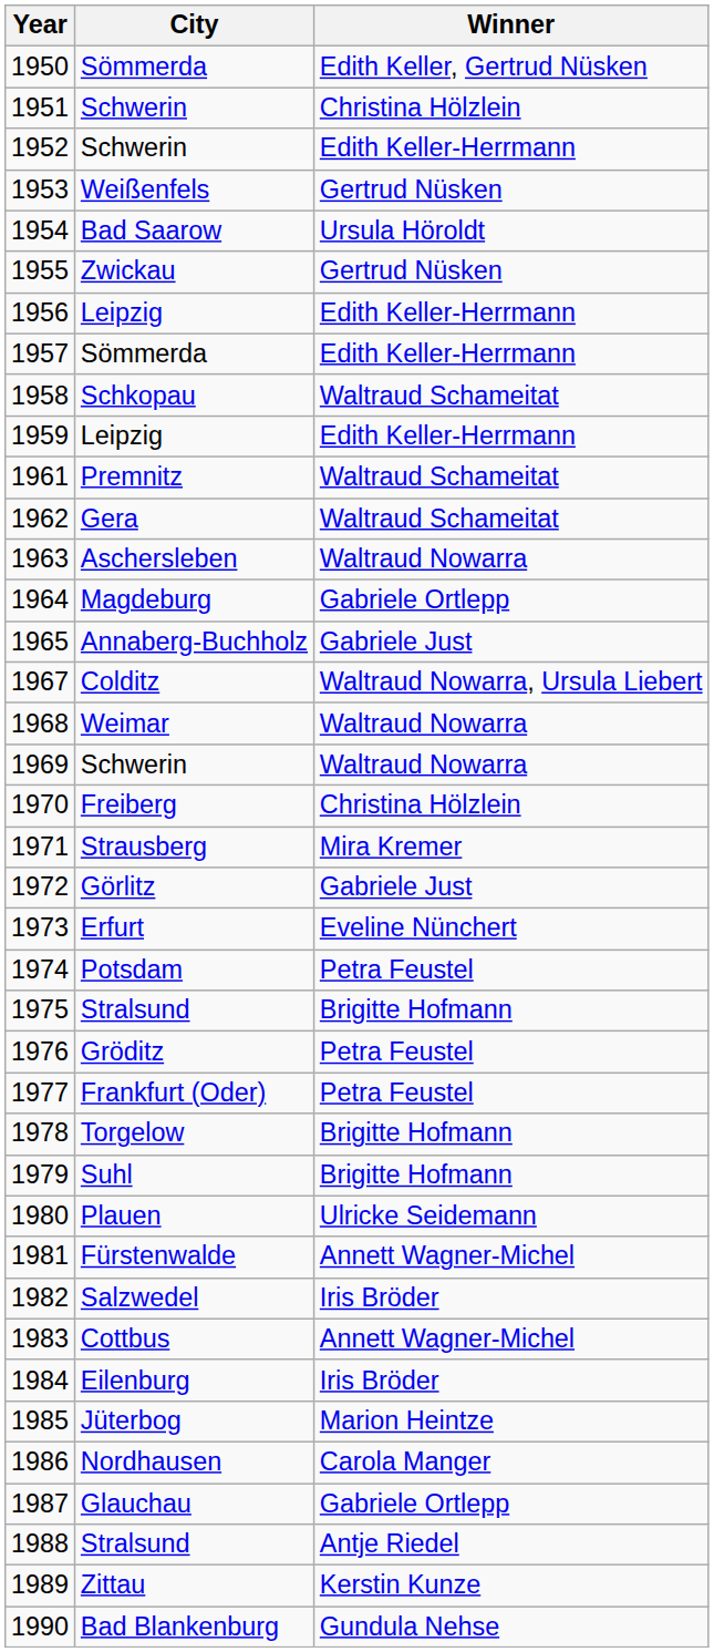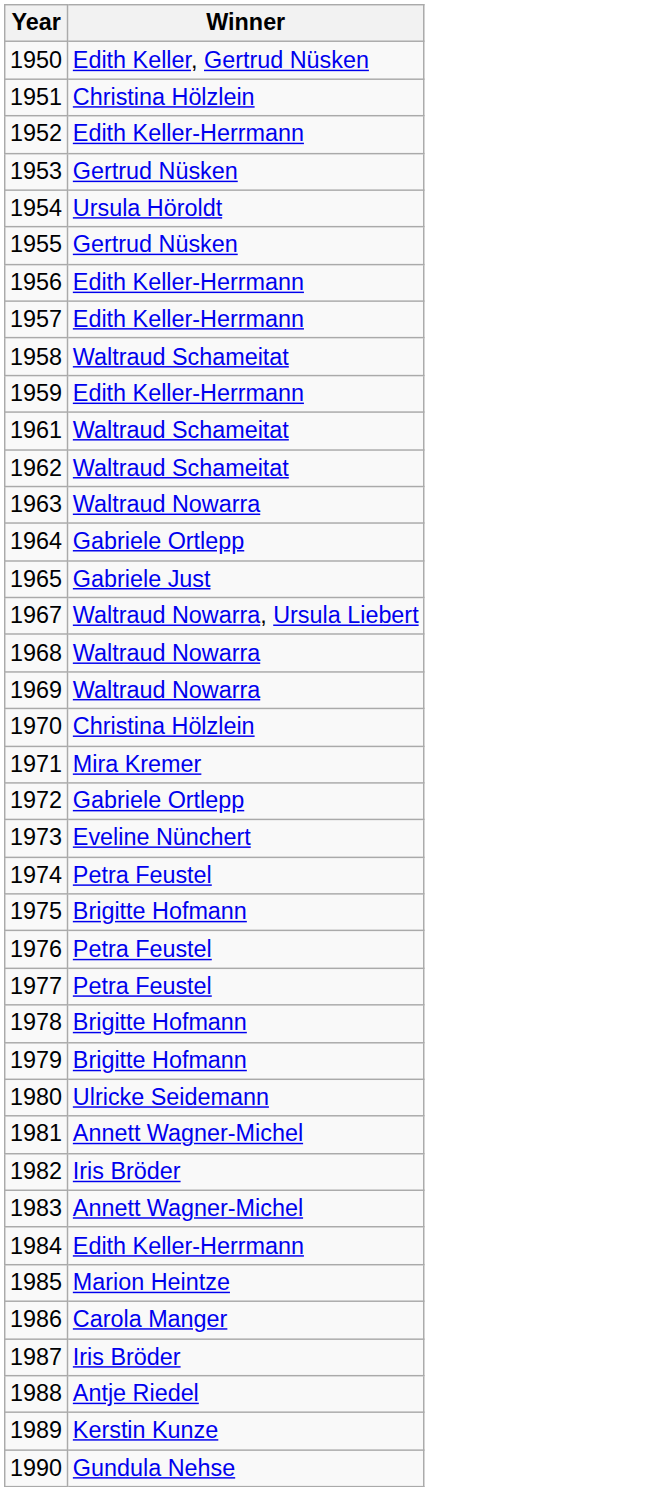 <table class="wikitable">
 <tr>
 <th>Year</th>
-<th>City</th>
 <th>Winner</th>
 </tr>
 <tr>
 <td>1950</td>
-<td><a href='#'>Sömmerda</a></td>
 <td><a href='#'>Edith Keller</a>, <a href='#'>Gertrud Nüsken</a></td>
 </tr>
 <tr>
 <td>1951</td>
-<td><a href='#'>Schwerin</a></td>
 <td><a href='#'>Christina Hölzlein</a></td>
 </tr>
 <tr>
 <td>1952</td>
-<td>Schwerin</td>
 <td><a href='#'>Edith Keller-Herrmann</a></td>
 </tr>
 <tr>
 <td>1953</td>
-<td><a href='#'>Weißenfels</a></td>
 <td><a href='#'>Gertrud Nüsken</a></td>
 </tr>
 <tr>
 <td>1954</td>
-<td><a href='#'>Bad Saarow</a></td>
 <td><a href='#'>Ursula Höroldt</a></td>
 </tr>
 <tr>
 <td>1955</td>
-<td><a href='#'>Zwickau</a></td>
 <td><a href='#'>Gertrud Nüsken</a></td>
 </tr>
 <tr>
 <td>1956</td>
-<td><a href='#'>Leipzig</a></td>
 <td><a href='#'>Edith Keller-Herrmann</a></td>
 </tr>
 <tr>
 <td>1957</td>
-<td>Sömmerda</td>
 <td><a href='#'>Edith Keller-Herrmann</a></td>
 </tr>
 <tr>
 <td>1958</td>
-<td><a href='#'>Schkopau</a></td>
 <td><a href='#'>Waltraud Schameitat</a></td>
 </tr>
 <tr>
 <td>1959</td>
-<td>Leipzig</td>
 <td><a href='#'>Edith Keller-Herrmann</a></td>
 </tr>
 <tr>
 <td>1961</td>
-<td><a href='#'>Premnitz</a></td>
 <td><a href='#'>Waltraud Schameitat</a></td>
 </tr>
 <tr>
 <td>1962</td>
-<td><a href='#'>Gera</a></td>
 <td><a href='#'>Waltraud Schameitat</a></td>
 </tr>
 <tr>
 <td>1963</td>
-<td><a href='#'>Aschersleben</a></td>
 <td><a href='#'>Waltraud Nowarra</a></td>
 </tr>
 <tr>
 <td>1964</td>
-<td><a href='#'>Magdeburg</a></td>
 <td><a href='#'>Gabriele Ortlepp</a></td>
 </tr>
 <tr>
 <td>1965</td>
-<td><a href='#'>Annaberg-Buchholz</a></td>
 <td><a href='#'>Gabriele Just</a></td>
 </tr>
 <tr>
 <td>1967</td>
-<td><a href='#'>Colditz</a></td>
 <td><a href='#'>Waltraud Nowarra</a>, <a href='#'>Ursula Liebert</a></td>
 </tr>
 <tr>
 <td>1968</td>
-<td><a href='#'>Weimar</a></td>
 <td><a href='#'>Waltraud Nowarra</a></td>
 </tr>
 <tr>
 <td>1969</td>
-<td>Schwerin</td>
 <td><a href='#'>Waltraud Nowarra</a></td>
 </tr>
 <tr>
 <td>1970</td>
-<td><a href='#'>Freiberg</a></td>
 <td><a href='#'>Christina Hölzlein</a></td>
 </tr>
 <tr>
 <td>1971</td>
-<td><a href='#'>Strausberg</a></td>
 <td><a href='#'>Mira Kremer</a></td>
 </tr>
 <tr>
 <td>1972</td>
-<td><a href='#'>Görlitz</a></td>
-<td><a href='#'>Gabriele Just</a></td>
+<td><a href='#'>Gabriele Ortlepp</a></td>
 </tr>
 <tr>
 <td>1973</td>
-<td><a href='#'>Erfurt</a></td>
 <td><a href='#'>Eveline Nünchert</a></td>
 </tr>
 <tr>
 <td>1974</td>
-<td><a href='#'>Potsdam</a></td>
 <td><a href='#'>Petra Feustel</a></td>
 </tr>
 <tr>
 <td>1975</td>
-<td><a href='#'>Stralsund</a></td>
 <td><a href='#'>Brigitte Hofmann</a></td>
 </tr>
 <tr>
 <td>1976</td>
-<td><a href='#'>Gröditz</a></td>
 <td><a href='#'>Petra Feustel</a></td>
 </tr>
 <tr>
 <td>1977</td>
-<td><a href='#'>Frankfurt (Oder)</a></td>
 <td><a href='#'>Petra Feustel</a></td>
 </tr>
 <tr>
 <td>1978</td>
-<td><a href='#'>Torgelow</a></td>
 <td><a href='#'>Brigitte Hofmann</a></td>
 </tr>
 <tr>
 <td>1979</td>
-<td><a href='#'>Suhl</a></td>
 <td><a href='#'>Brigitte Hofmann</a></td>
 </tr>
 <tr>
 <td>1980</td>
-<td><a href='#'>Plauen</a></td>
 <td><a href='#'>Ulricke Seidemann</a></td>
 </tr>
 <tr>
 <td>1981</td>
-<td><a href='#'>Fürstenwalde</a></td>
 <td><a href='#'>Annett Wagner-Michel</a></td>
 </tr>
 <tr>
 <td>1982</td>
-<td><a href='#'>Salzwedel</a></td>
 <td><a href='#'>Iris Bröder</a></td>
 </tr>
 <tr>
 <td>1983</td>
-<td><a href='#'>Cottbus</a></td>
 <td><a href='#'>Annett Wagner-Michel</a></td>
 </tr>
 <tr>
 <td>1984</td>
-<td><a href='#'>Eilenburg</a></td>
-<td><a href='#'>Iris Bröder</a></td>
+<td><a href='#'>Edith Keller-Herrmann</a></td>
 </tr>
 <tr>
 <td>1985</td>
-<td><a href='#'>Jüterbog</a></td>
 <td><a href='#'>Marion Heintze</a></td>
 </tr>
 <tr>
 <td>1986</td>
-<td><a href='#'>Nordhausen</a></td>
 <td><a href='#'>Carola Manger</a></td>
 </tr>
 <tr>
 <td>1987</td>
-<td><a href='#'>Glauchau</a></td>
-<td><a href='#'>Gabriele Ortlepp</a></td>
+<td><a href='#'>Iris Bröder</a></td>
 </tr>
 <tr>
 <td>1988</td>
-<td><a href='#'>Stralsund</a></td>
 <td><a href='#'>Antje Riedel</a></td>
 </tr>
 <tr>
 <td>1989</td>
-<td><a href='#'>Zittau</a></td>
 <td><a href='#'>Kerstin Kunze</a></td>
 </tr>
 <tr>
 <td>1990</td>
-<td><a href='#'>Bad Blankenburg</a></td>
 <td><a href='#'>Gundula Nehse</a></td>
 </tr>
 </table>
